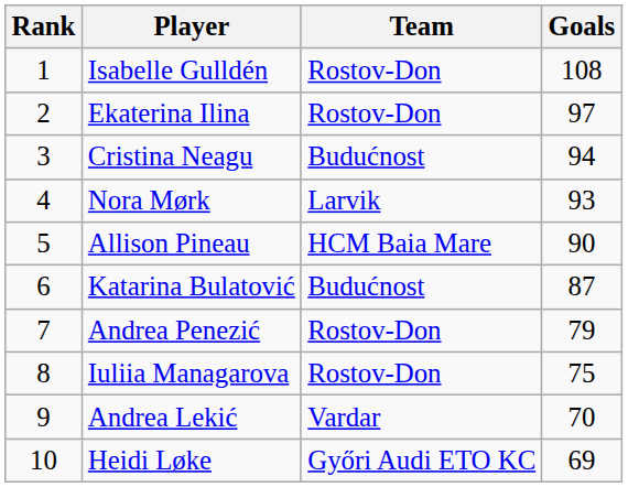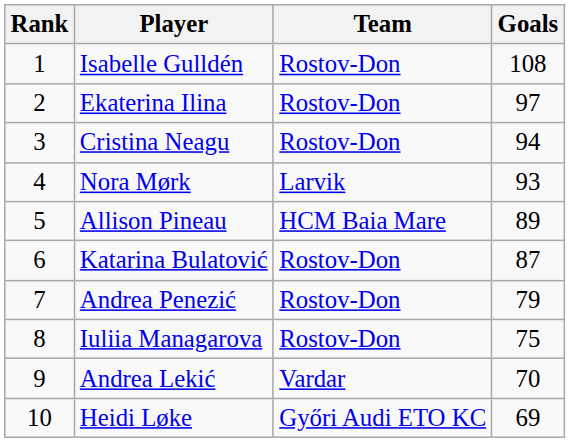 <table class="wikitable" style="text-align:center">
 <tr>
 <th>Rank</th>
 <th>Player</th>
 <th>Team</th>
 <th>Goals</th>
 </tr>
 <tr>
 <td>1</td>
 <td align=left> <a href='#'>Isabelle Gulldén</a></td>
 <td align=left> <a href='#'>Rostov-Don</a></td>
 <td>108</td>
 </tr>
 <tr>
 <td>2</td>
 <td align=left> <a href='#'>Ekaterina Ilina</a></td>
 <td align=left> <a href='#'>Rostov-Don</a></td>
 <td>97</td>
 </tr>
 <tr>
 <td>3</td>
 <td align=left> <a href='#'>Cristina Neagu</a></td>
-<td align=left> <a href='#'>Budućnost</a></td>
+<td align=left> <a href='#'>Rostov-Don</a></td>
 <td>94</td>
 </tr>
 <tr>
 <td>4</td>
 <td align=left> <a href='#'>Nora Mørk</a></td>
 <td align=left> <a href='#'>Larvik</a></td>
 <td>93</td>
 </tr>
 <tr>
 <td>5</td>
 <td align=left> <a href='#'>Allison Pineau</a></td>
 <td align=left> <a href='#'>HCM Baia Mare</a></td>
-<td>90</td>
+<td>89</td>
 </tr>
 <tr>
 <td>6</td>
 <td align=left> <a href='#'>Katarina Bulatović</a></td>
-<td align=left> <a href='#'>Budućnost</a></td>
+<td align=left> <a href='#'>Rostov-Don</a></td>
 <td>87</td>
 </tr>
 <tr>
 <td>7</td>
 <td align=left> <a href='#'>Andrea Penezić</a></td>
 <td align=left> <a href='#'>Rostov-Don</a></td>
 <td>79</td>
 </tr>
 <tr>
 <td>8</td>
 <td align=left> <a href='#'>Iuliia Managarova</a></td>
 <td align=left> <a href='#'>Rostov-Don</a></td>
 <td>75</td>
 </tr>
 <tr>
 <td>9</td>
 <td align=left> <a href='#'>Andrea Lekić</a></td>
 <td align=left> <a href='#'>Vardar</a></td>
 <td>70</td>
 </tr>
 <tr>
 <td>10</td>
 <td align=left> <a href='#'>Heidi Løke</a></td>
 <td align=left> <a href='#'>Győri Audi ETO KC</a></td>
 <td>69</td>
 </tr>
 </table>
